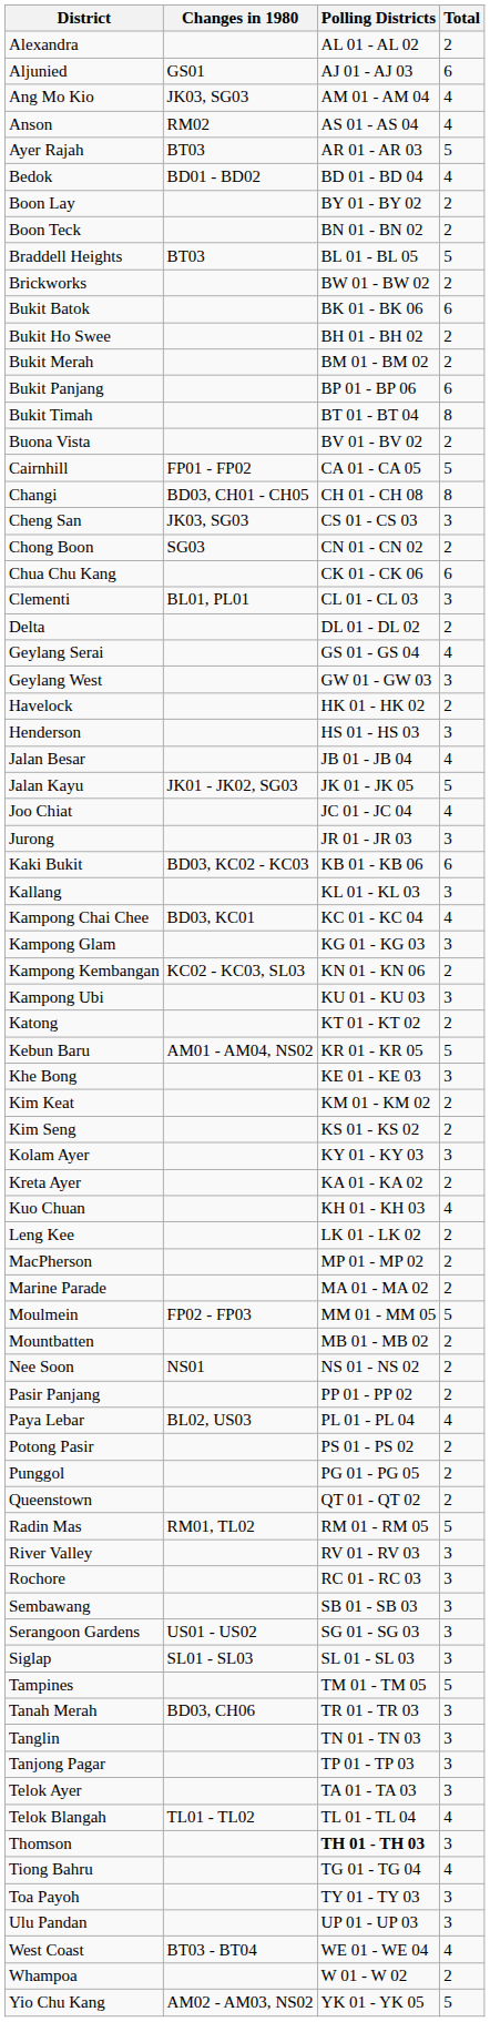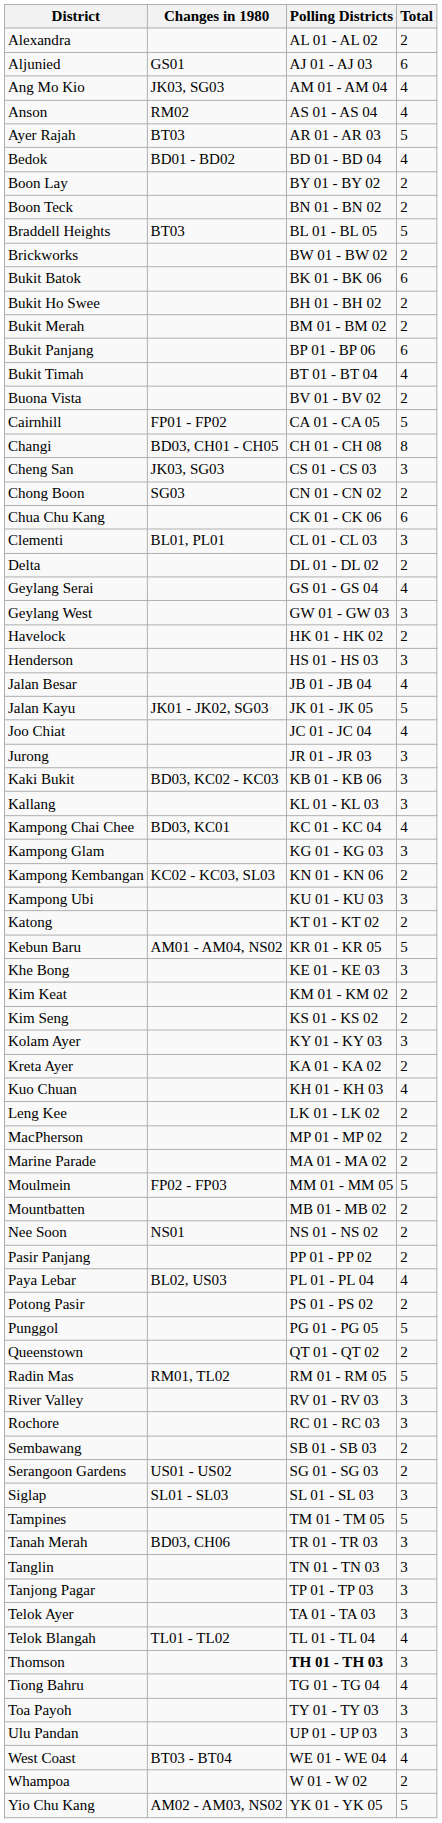 <table class="wikitable">
 <tr>
 <th>District</th>
 <th>Changes in 1980</th>
 <th>Polling Districts</th>
 <th>Total</th>
 </tr>
 <tr>
 <td>Alexandra</td>
 <td></td>
 <td>AL 01 - AL 02</td>
 <td>2</td>
 </tr>
 <tr>
 <td>Aljunied</td>
 <td>GS01</td>
 <td>AJ 01 - AJ 03</td>
 <td>6</td>
 </tr>
 <tr>
 <td>Ang Mo Kio</td>
 <td>JK03, SG03</td>
 <td>AM 01 - AM 04</td>
 <td>4</td>
 </tr>
 <tr>
 <td>Anson</td>
 <td>RM02</td>
 <td>AS 01 - AS 04</td>
 <td>4</td>
 </tr>
 <tr>
 <td>Ayer Rajah</td>
 <td>BT03</td>
 <td>AR 01 - AR 03</td>
 <td>5</td>
 </tr>
 <tr>
 <td>Bedok</td>
 <td>BD01 - BD02</td>
 <td>BD 01 - BD 04</td>
 <td>4</td>
 </tr>
 <tr>
 <td>Boon Lay</td>
 <td></td>
 <td>BY 01 - BY 02</td>
 <td>2</td>
 </tr>
 <tr>
 <td>Boon Teck</td>
 <td></td>
 <td>BN 01 - BN 02</td>
 <td>2</td>
 </tr>
 <tr>
 <td>Braddell Heights</td>
 <td>BT03</td>
 <td>BL 01 - BL 05</td>
 <td>5</td>
 </tr>
 <tr>
 <td>Brickworks</td>
 <td></td>
 <td>BW 01 - BW 02</td>
 <td>2</td>
 </tr>
 <tr>
 <td>Bukit Batok</td>
 <td></td>
 <td>BK 01 - BK 06</td>
 <td>6</td>
 </tr>
 <tr>
 <td>Bukit Ho Swee</td>
 <td></td>
 <td>BH 01 - BH 02</td>
 <td>2</td>
 </tr>
 <tr>
 <td>Bukit Merah</td>
 <td></td>
 <td>BM 01 - BM 02</td>
 <td>2</td>
 </tr>
 <tr>
 <td>Bukit Panjang</td>
 <td></td>
 <td>BP 01 - BP 06</td>
 <td>6</td>
 </tr>
 <tr>
 <td>Bukit Timah</td>
 <td></td>
 <td>BT 01 - BT 04</td>
-<td>8</td>
+<td>4</td>
 </tr>
 <tr>
 <td>Buona Vista</td>
 <td></td>
 <td>BV 01 - BV 02</td>
 <td>2</td>
 </tr>
 <tr>
 <td>Cairnhill</td>
 <td>FP01 - FP02</td>
 <td>CA 01 - CA 05</td>
 <td>5</td>
 </tr>
 <tr>
 <td>Changi</td>
 <td>BD03, CH01 - CH05</td>
 <td>CH 01 - CH 08</td>
 <td>8</td>
 </tr>
 <tr>
 <td>Cheng San</td>
 <td>JK03, SG03</td>
 <td>CS 01 - CS 03</td>
 <td>3</td>
 </tr>
 <tr>
 <td>Chong Boon</td>
 <td>SG03</td>
 <td>CN 01 - CN 02</td>
 <td>2</td>
 </tr>
 <tr>
 <td>Chua Chu Kang</td>
 <td></td>
 <td>CK 01 - CK 06</td>
 <td>6</td>
 </tr>
 <tr>
 <td>Clementi</td>
 <td>BL01, PL01</td>
 <td>CL 01 - CL 03</td>
 <td>3</td>
 </tr>
 <tr>
 <td>Delta</td>
 <td></td>
 <td>DL 01 - DL 02</td>
 <td>2</td>
 </tr>
 <tr>
 <td>Geylang Serai</td>
 <td></td>
 <td>GS 01 - GS 04</td>
 <td>4</td>
 </tr>
 <tr>
 <td>Geylang West</td>
 <td></td>
 <td>GW 01 - GW 03</td>
 <td>3</td>
 </tr>
 <tr>
 <td>Havelock</td>
 <td></td>
 <td>HK 01 - HK 02</td>
 <td>2</td>
 </tr>
 <tr>
 <td>Henderson</td>
 <td></td>
 <td>HS 01 - HS 03</td>
 <td>3</td>
 </tr>
 <tr>
 <td>Jalan Besar</td>
 <td></td>
 <td>JB 01 - JB 04</td>
 <td>4</td>
 </tr>
 <tr>
 <td>Jalan Kayu</td>
 <td>JK01 - JK02, SG03</td>
 <td>JK 01 - JK 05</td>
 <td>5</td>
 </tr>
 <tr>
 <td>Joo Chiat</td>
 <td></td>
 <td>JC 01 - JC 04</td>
 <td>4</td>
 </tr>
 <tr>
 <td>Jurong</td>
 <td></td>
 <td>JR 01 - JR 03</td>
 <td>3</td>
 </tr>
 <tr>
 <td>Kaki Bukit</td>
 <td>BD03, KC02 - KC03</td>
 <td>KB 01 - KB 06</td>
-<td>6</td>
+<td>3</td>
 </tr>
 <tr>
 <td>Kallang</td>
 <td></td>
 <td>KL 01 - KL 03</td>
 <td>3</td>
 </tr>
 <tr>
 <td>Kampong Chai Chee</td>
 <td>BD03, KC01</td>
 <td>KC 01 - KC 04</td>
 <td>4</td>
 </tr>
 <tr>
 <td>Kampong Glam</td>
 <td></td>
 <td>KG 01 - KG 03</td>
 <td>3</td>
 </tr>
 <tr>
 <td>Kampong Kembangan</td>
 <td>KC02 - KC03, SL03</td>
 <td>KN 01 - KN 06</td>
 <td>2</td>
 </tr>
 <tr>
 <td>Kampong Ubi</td>
 <td></td>
 <td>KU 01 - KU 03</td>
 <td>3</td>
 </tr>
 <tr>
 <td>Katong</td>
 <td></td>
 <td>KT 01 - KT 02</td>
 <td>2</td>
 </tr>
 <tr>
 <td>Kebun Baru</td>
 <td>AM01 - AM04, NS02</td>
 <td>KR 01 - KR 05</td>
 <td>5</td>
 </tr>
 <tr>
 <td>Khe Bong</td>
 <td></td>
 <td>KE 01 - KE 03</td>
 <td>3</td>
 </tr>
 <tr>
 <td>Kim Keat</td>
 <td></td>
 <td>KM 01 - KM 02</td>
 <td>2</td>
 </tr>
 <tr>
 <td>Kim Seng</td>
 <td></td>
 <td>KS 01 - KS 02</td>
 <td>2</td>
 </tr>
 <tr>
 <td>Kolam Ayer</td>
 <td></td>
 <td>KY 01 - KY 03</td>
 <td>3</td>
 </tr>
 <tr>
 <td>Kreta Ayer</td>
 <td></td>
 <td>KA 01 - KA 02</td>
 <td>2</td>
 </tr>
 <tr>
 <td>Kuo Chuan</td>
 <td></td>
 <td>KH 01 - KH 03</td>
 <td>4</td>
 </tr>
 <tr>
 <td>Leng Kee</td>
 <td></td>
 <td>LK 01 - LK 02</td>
 <td>2</td>
 </tr>
 <tr>
 <td>MacPherson</td>
 <td></td>
 <td>MP 01 - MP 02</td>
 <td>2</td>
 </tr>
 <tr>
 <td>Marine Parade</td>
 <td></td>
 <td>MA 01 - MA 02</td>
 <td>2</td>
 </tr>
 <tr>
 <td>Moulmein</td>
 <td>FP02 - FP03</td>
 <td>MM 01 - MM 05</td>
 <td>5</td>
 </tr>
 <tr>
 <td>Mountbatten</td>
 <td></td>
 <td>MB 01 - MB 02</td>
 <td>2</td>
 </tr>
 <tr>
 <td>Nee Soon</td>
 <td>NS01</td>
 <td>NS 01 - NS 02</td>
 <td>2</td>
 </tr>
 <tr>
 <td>Pasir Panjang</td>
 <td></td>
 <td>PP 01 - PP 02</td>
 <td>2</td>
 </tr>
 <tr>
 <td>Paya Lebar</td>
 <td>BL02, US03</td>
 <td>PL 01 - PL 04</td>
 <td>4</td>
 </tr>
 <tr>
 <td>Potong Pasir</td>
 <td></td>
 <td>PS 01 - PS 02</td>
 <td>2</td>
 </tr>
 <tr>
 <td>Punggol</td>
 <td></td>
 <td>PG 01 - PG 05</td>
-<td>2</td>
+<td>5</td>
 </tr>
 <tr>
 <td>Queenstown</td>
 <td></td>
 <td>QT 01 - QT 02</td>
 <td>2</td>
 </tr>
 <tr>
 <td>Radin Mas</td>
 <td>RM01, TL02</td>
 <td>RM 01 - RM 05</td>
 <td>5</td>
 </tr>
 <tr>
 <td>River Valley</td>
 <td></td>
 <td>RV 01 - RV 03</td>
 <td>3</td>
 </tr>
 <tr>
 <td>Rochore</td>
 <td></td>
 <td>RC 01 - RC 03</td>
 <td>3</td>
 </tr>
 <tr>
 <td>Sembawang</td>
 <td></td>
 <td>SB 01 - SB 03</td>
-<td>3</td>
+<td>2</td>
 </tr>
 <tr>
 <td>Serangoon Gardens</td>
 <td>US01 - US02</td>
 <td>SG 01 - SG 03</td>
-<td>3</td>
+<td>2</td>
 </tr>
 <tr>
 <td>Siglap</td>
 <td>SL01 - SL03</td>
 <td>SL 01 - SL 03</td>
 <td>3</td>
 </tr>
 <tr>
 <td>Tampines</td>
 <td></td>
 <td>TM 01 - TM 05</td>
 <td>5</td>
 </tr>
 <tr>
 <td>Tanah Merah</td>
 <td>BD03, CH06</td>
 <td>TR 01 - TR 03</td>
 <td>3</td>
 </tr>
 <tr>
 <td>Tanglin</td>
 <td></td>
 <td>TN 01 - TN 03</td>
 <td>3</td>
 </tr>
 <tr>
 <td>Tanjong Pagar</td>
 <td></td>
 <td>TP 01 - TP 03</td>
 <td>3</td>
 </tr>
 <tr>
 <td>Telok Ayer</td>
 <td></td>
 <td>TA 01 - TA 03</td>
 <td>3</td>
 </tr>
 <tr>
 <td>Telok Blangah</td>
 <td>TL01 - TL02</td>
 <td>TL 01 - TL 04</td>
 <td>4</td>
 </tr>
 <tr>
 <td>Thomson</td>
 <td></td>
 <td><strong>TH 01 - TH 03</strong></td>
 <td>3</td>
 </tr>
 <tr>
 <td>Tiong Bahru</td>
 <td></td>
 <td>TG 01 - TG 04</td>
 <td>4</td>
 </tr>
 <tr>
 <td>Toa Payoh</td>
 <td></td>
 <td>TY 01 - TY 03</td>
 <td>3</td>
 </tr>
 <tr>
 <td>Ulu Pandan</td>
 <td></td>
 <td>UP 01 - UP 03</td>
 <td>3</td>
 </tr>
 <tr>
 <td>West Coast</td>
 <td>BT03 - BT04</td>
 <td>WE 01 - WE 04</td>
 <td>4</td>
 </tr>
 <tr>
 <td>Whampoa</td>
 <td></td>
 <td>W 01 - W 02</td>
 <td>2</td>
 </tr>
 <tr>
 <td>Yio Chu Kang</td>
 <td>AM02 - AM03, NS02</td>
 <td>YK 01 - YK 05</td>
 <td>5</td>
 </tr>
 </table>
